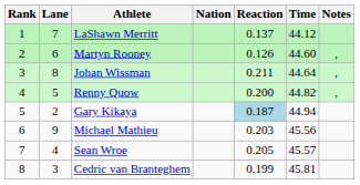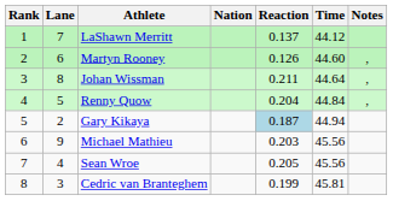 <table class="wikitable sortable" style="text-align:center">
 <tr>
 <th>Rank</th>
 <th>Lane</th>
 <th>Athlete</th>
 <th>Nation</th>
 <th>Reaction</th>
 <th>Time</th>
 <th>Notes</th>
 </tr>
 <tr bgcolor=bbf3bb>
 <td>1</td>
 <td>7</td>
 <td align=left><a href='#'>LaShawn Merritt</a></td>
 <td align=left></td>
 <td>0.137</td>
 <td>44.12</td>
 <td></td>
 </tr>
 <tr bgcolor=bbf3bb>
 <td>2</td>
 <td>6</td>
 <td align=left><a href='#'>Martyn Rooney</a></td>
 <td align=left></td>
 <td>0.126</td>
 <td>44.60</td>
 <td>, </td>
 </tr>
 <tr bgcolor=ccf9cc>
 <td>3</td>
 <td>8</td>
 <td align=left><a href='#'>Johan Wissman</a></td>
 <td align=left></td>
 <td>0.211</td>
 <td>44.64</td>
 <td>, </td>
 </tr>
 <tr bgcolor=ccf9cc>
 <td>4</td>
 <td>5</td>
 <td align=left><a href='#'>Renny Quow</a></td>
 <td align=left></td>
-<td>0.200</td>
-<td>44.82</td>
+<td>0.204</td>
+<td>44.84</td>
 <td>, </td>
 </tr>
 <tr>
 <td>5</td>
 <td>2</td>
 <td align=left><a href='#'>Gary Kikaya</a></td>
 <td align=left></td>
 <td style="background: lightblue;">0.187</td>
 <td>44.94</td>
 <td></td>
 </tr>
 <tr>
 <td>6</td>
 <td>9</td>
 <td align=left><a href='#'>Michael Mathieu</a></td>
 <td align=left></td>
 <td>0.203</td>
 <td>45.56</td>
 <td></td>
 </tr>
 <tr>
 <td>7</td>
 <td>4</td>
 <td align=left><a href='#'>Sean Wroe</a></td>
 <td align=left></td>
 <td>0.205</td>
-<td>45.57</td>
+<td>45.56</td>
 <td></td>
 </tr>
 <tr>
 <td>8</td>
 <td>3</td>
 <td align=left><a href='#'>Cedric van Branteghem</a></td>
 <td align=left></td>
 <td>0.199</td>
 <td>45.81</td>
 <td></td>
 </tr>
 </table>
